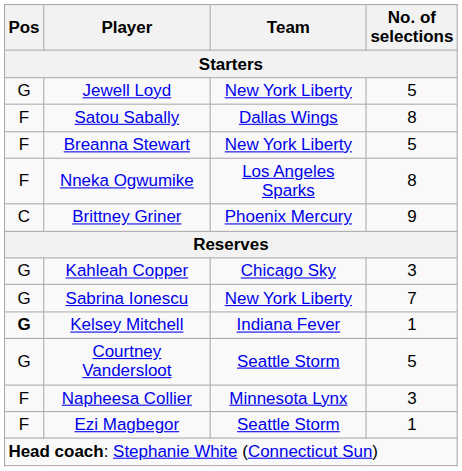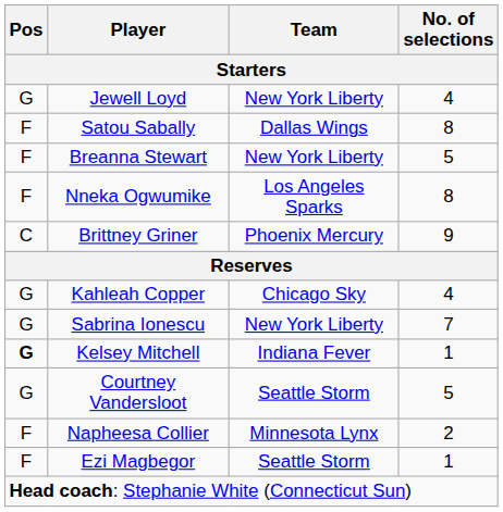 <table class="wikitable" style="text-align:center">
 <tr>
 <th scope="col" width="25px">Pos</th>
 <th scope="col" width="150px">Player</th>
 <th scope="col" width="140px">Team</th>
 <th scope="col" width="75px">No. of selections</th>
 </tr>
 <tr>
 <th scope="col" colspan="5">Starters</th>
 </tr>
 <tr>
 <td>G</td>
 <td><a href='#'>Jewell Loyd</a></td>
 <td><a href='#'>New York Liberty</a></td>
-<td>5</td>
+<td>4</td>
 </tr>
 <tr>
 <td>F</td>
 <td><a href='#'>Satou Sabally</a></td>
 <td><a href='#'>Dallas Wings</a></td>
 <td>8</td>
 </tr>
 <tr>
 <td>F</td>
 <td><a href='#'>Breanna Stewart</a></td>
 <td><a href='#'>New York Liberty</a></td>
 <td>5</td>
 </tr>
 <tr>
 <td>F</td>
 <td><a href='#'>Nneka Ogwumike</a></td>
 <td><a href='#'>Los Angeles Sparks</a></td>
 <td>8</td>
 </tr>
 <tr>
 <td>C</td>
 <td><a href='#'>Brittney Griner</a></td>
 <td><a href='#'>Phoenix Mercury</a></td>
 <td>9</td>
 </tr>
 <tr>
 <th scope="col" colspan="5">Reserves</th>
 </tr>
 <tr>
 <td>G</td>
 <td><a href='#'>Kahleah Copper</a></td>
 <td><a href='#'>Chicago Sky</a></td>
-<td>3</td>
+<td>4</td>
 </tr>
 <tr>
 <td>G</td>
 <td><a href='#'>Sabrina Ionescu</a></td>
 <td><a href='#'>New York Liberty</a></td>
 <td>7</td>
 </tr>
 <tr>
 <td><strong>G</strong></td>
 <td><a href='#'>Kelsey Mitchell</a></td>
 <td><a href='#'>Indiana Fever</a></td>
 <td>1</td>
 </tr>
 <tr>
 <td>G</td>
 <td><a href='#'>Courtney Vandersloot</a></td>
 <td><a href='#'>Seattle Storm</a></td>
 <td>5</td>
 </tr>
 <tr>
 <td>F</td>
 <td><a href='#'>Napheesa Collier</a></td>
 <td><a href='#'>Minnesota Lynx</a></td>
-<td>3</td>
+<td>2</td>
 </tr>
 <tr>
 <td>F</td>
 <td><a href='#'>Ezi Magbegor</a></td>
 <td><a href='#'>Seattle Storm</a></td>
 <td>1</td>
 </tr>
 <tr>
 <td style="text-align:left" colspan="5"><strong>Head coach</strong>: <a href='#'>Stephanie White</a> (<a href='#'>Connecticut Sun</a>)</td>
 </tr>
 </table>
